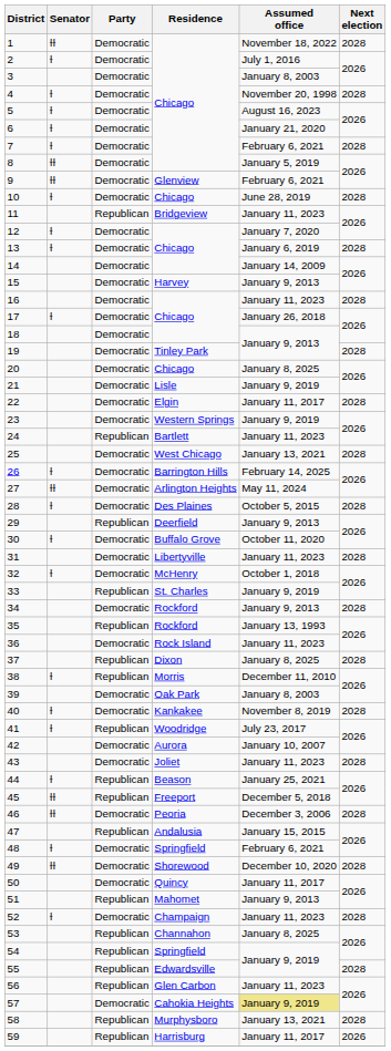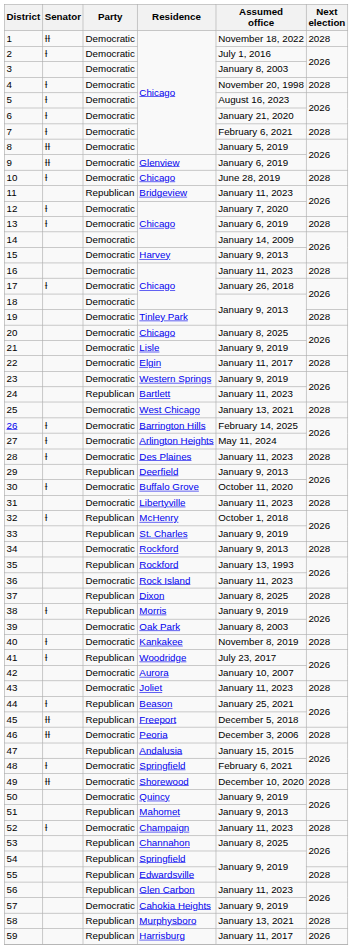 <table class="wikitable sortable">
 <tr>
 <th>District</th>
 <th>Senator</th>
 <th>Party</th>
 <th>Residence</th>
 <th>Assumed<br>office</th>
 <th>Next<br>election</th>
 </tr>
 <tr>
 <td>1</td>
 <td> ƗƗ</td>
 <td>Democratic</td>
 <td rowspan="8"><a href='#'>Chicago</a></td>
 <td>November 18, 2022</td>
 <td>2028</td>
 </tr>
 <tr>
 <td>2</td>
 <td> Ɨ</td>
 <td>Democratic</td>
 <td>July 1, 2016</td>
 <td rowspan="2">2026</td>
 </tr>
 <tr>
 <td>3</td>
 <td></td>
 <td>Democratic</td>
 <td>January 8, 2003</td>
 </tr>
 <tr>
 <td>4</td>
 <td> Ɨ</td>
 <td>Democratic</td>
 <td>November 20, 1998</td>
 <td>2028</td>
 </tr>
 <tr>
 <td>5</td>
 <td> Ɨ</td>
 <td>Democratic</td>
 <td>August 16, 2023</td>
 <td rowspan="2">2026</td>
 </tr>
 <tr>
 <td>6</td>
 <td> Ɨ</td>
 <td>Democratic</td>
 <td>January 21, 2020</td>
 </tr>
 <tr>
 <td>7</td>
 <td> Ɨ</td>
 <td>Democratic</td>
 <td>February 6, 2021</td>
 <td>2028</td>
 </tr>
 <tr>
 <td>8</td>
 <td> ƗƗ</td>
 <td>Democratic</td>
 <td>January 5, 2019</td>
 <td rowspan="2">2026</td>
 </tr>
 <tr>
 <td>9</td>
 <td> ƗƗ</td>
 <td>Democratic</td>
 <td><a href='#'>Glenview</a></td>
-<td>February 6, 2021</td>
+<td>January 6, 2019</td>
 </tr>
 <tr>
 <td>10</td>
 <td> Ɨ</td>
 <td>Democratic</td>
 <td><a href='#'>Chicago</a></td>
 <td>June 28, 2019</td>
 <td>2028</td>
 </tr>
 <tr>
 <td>11</td>
 <td></td>
 <td>Republican</td>
 <td><a href='#'>Bridgeview</a></td>
 <td>January 11, 2023</td>
 <td rowspan="2">2026</td>
 </tr>
 <tr>
 <td>12</td>
 <td> Ɨ</td>
 <td>Democratic</td>
 <td rowspan="3"><a href='#'>Chicago</a></td>
 <td>January 7, 2020</td>
 </tr>
 <tr>
 <td>13</td>
 <td> Ɨ</td>
 <td>Democratic</td>
 <td>January 6, 2019</td>
 <td>2028</td>
 </tr>
 <tr>
 <td>14</td>
 <td></td>
 <td>Democratic</td>
 <td>January 14, 2009</td>
 <td rowspan="2">2026</td>
 </tr>
 <tr>
 <td>15</td>
 <td></td>
 <td>Democratic</td>
 <td><a href='#'>Harvey</a></td>
 <td>January 9, 2013</td>
 </tr>
 <tr>
 <td>16</td>
 <td></td>
 <td>Democratic</td>
 <td rowspan="3"><a href='#'>Chicago</a></td>
 <td>January 11, 2023</td>
 <td>2028</td>
 </tr>
 <tr>
 <td>17</td>
 <td> Ɨ</td>
 <td>Democratic</td>
 <td>January 26, 2018</td>
 <td rowspan="2">2026</td>
 </tr>
 <tr>
 <td>18</td>
 <td></td>
 <td>Democratic</td>
 <td rowspan="2">January 9, 2013</td>
 </tr>
 <tr>
 <td>19</td>
 <td></td>
 <td>Democratic</td>
 <td><a href='#'>Tinley Park</a></td>
 <td>2028</td>
 </tr>
 <tr>
 <td>20</td>
 <td></td>
 <td>Democratic</td>
 <td><a href='#'>Chicago</a></td>
 <td>January 8, 2025</td>
 <td rowspan="2">2026</td>
 </tr>
 <tr>
 <td>21</td>
 <td></td>
 <td>Democratic</td>
 <td><a href='#'>Lisle</a></td>
 <td>January 9, 2019</td>
 </tr>
 <tr>
 <td>22</td>
 <td></td>
 <td>Democratic</td>
 <td><a href='#'>Elgin</a></td>
 <td>January 11, 2017</td>
 <td>2028</td>
 </tr>
 <tr>
 <td>23</td>
 <td></td>
 <td>Democratic</td>
 <td><a href='#'>Western Springs</a></td>
 <td>January 9, 2019</td>
 <td rowspan="2">2026</td>
 </tr>
 <tr>
 <td>24</td>
 <td></td>
 <td>Republican</td>
 <td><a href='#'>Bartlett</a></td>
 <td>January 11, 2023</td>
 </tr>
 <tr>
 <td>25</td>
 <td></td>
 <td>Democratic</td>
 <td><a href='#'>West Chicago</a></td>
 <td>January 13, 2021</td>
 <td>2028</td>
 </tr>
 <tr>
 <td><a href='#'>26</a></td>
 <td> Ɨ</td>
 <td>Democratic</td>
 <td><a href='#'>Barrington Hills</a></td>
 <td>February 14, 2025</td>
 <td rowspan="2">2026</td>
 </tr>
 <tr>
 <td>27</td>
-<td> ƗƗ</td>
+<td> Ɨ</td>
 <td>Democratic</td>
 <td><a href='#'>Arlington Heights</a></td>
 <td>May 11, 2024</td>
 </tr>
 <tr>
 <td>28</td>
 <td> Ɨ</td>
 <td>Democratic</td>
 <td><a href='#'>Des Plaines</a></td>
-<td>October 5, 2015</td>
+<td>January 11, 2023</td>
 <td>2028</td>
 </tr>
 <tr>
 <td>29</td>
 <td></td>
 <td>Republican</td>
 <td><a href='#'>Deerfield</a></td>
 <td>January 9, 2013</td>
 <td rowspan="2">2026</td>
 </tr>
 <tr>
 <td>30</td>
 <td> Ɨ</td>
 <td>Democratic</td>
 <td><a href='#'>Buffalo Grove</a></td>
 <td>October 11, 2020</td>
 </tr>
 <tr>
 <td>31</td>
 <td></td>
 <td>Democratic</td>
 <td><a href='#'>Libertyville</a></td>
 <td>January 11, 2023</td>
 <td>2028</td>
 </tr>
 <tr>
 <td>32</td>
 <td> Ɨ</td>
-<td>Democratic</td>
+<td>Republican</td>
 <td><a href='#'>McHenry</a></td>
 <td>October 1, 2018</td>
 <td rowspan="2">2026</td>
 </tr>
 <tr>
 <td>33</td>
 <td></td>
 <td>Republican</td>
 <td><a href='#'>St. Charles</a></td>
 <td>January 9, 2019</td>
 </tr>
 <tr>
 <td>34</td>
 <td></td>
 <td>Democratic</td>
 <td><a href='#'>Rockford</a></td>
 <td>January 9, 2013</td>
 <td>2028</td>
 </tr>
 <tr>
 <td>35</td>
 <td></td>
 <td>Republican</td>
 <td><a href='#'>Rockford</a></td>
 <td>January 13, 1993</td>
 <td rowspan="2">2026</td>
 </tr>
 <tr>
 <td>36</td>
 <td></td>
 <td>Democratic</td>
 <td><a href='#'>Rock Island</a></td>
 <td>January 11, 2023</td>
 </tr>
 <tr>
 <td>37</td>
 <td></td>
 <td>Republican</td>
 <td><a href='#'>Dixon</a></td>
 <td>January 8, 2025</td>
 <td>2028</td>
 </tr>
 <tr>
 <td>38</td>
 <td> Ɨ</td>
 <td>Republican</td>
 <td><a href='#'>Morris</a></td>
-<td>December 11, 2010</td>
+<td>January 9, 2019</td>
 <td rowspan="2">2026</td>
 </tr>
 <tr>
 <td>39</td>
 <td></td>
 <td>Democratic</td>
 <td><a href='#'>Oak Park</a></td>
 <td>January 8, 2003</td>
 </tr>
 <tr>
 <td>40</td>
 <td> Ɨ</td>
 <td>Democratic</td>
 <td><a href='#'>Kankakee</a></td>
 <td>November 8, 2019</td>
 <td>2028</td>
 </tr>
 <tr>
 <td>41</td>
 <td> Ɨ</td>
 <td>Republican</td>
 <td><a href='#'>Woodridge</a></td>
 <td>July 23, 2017</td>
 <td rowspan="2">2026</td>
 </tr>
 <tr>
 <td>42</td>
 <td></td>
 <td>Democratic</td>
 <td><a href='#'>Aurora</a></td>
 <td>January 10, 2007</td>
 </tr>
 <tr>
 <td>43</td>
 <td></td>
 <td>Democratic</td>
 <td><a href='#'>Joliet</a></td>
 <td>January 11, 2023</td>
 <td>2028</td>
 </tr>
 <tr>
 <td>44</td>
 <td> Ɨ</td>
 <td>Republican</td>
 <td><a href='#'>Beason</a></td>
 <td>January 25, 2021</td>
 <td rowspan="2">2026</td>
 </tr>
 <tr>
 <td>45</td>
 <td> ƗƗ</td>
 <td>Republican</td>
 <td><a href='#'>Freeport</a></td>
 <td>December 5, 2018</td>
 </tr>
 <tr>
 <td>46</td>
 <td> ƗƗ</td>
 <td>Democratic</td>
 <td><a href='#'>Peoria</a></td>
 <td>December 3, 2006</td>
 <td>2028</td>
 </tr>
 <tr>
 <td>47</td>
 <td></td>
 <td>Republican</td>
 <td><a href='#'>Andalusia</a></td>
 <td>January 15, 2015</td>
 <td rowspan="2">2026</td>
 </tr>
 <tr>
 <td>48</td>
 <td> Ɨ</td>
 <td>Democratic</td>
 <td><a href='#'>Springfield</a></td>
 <td>February 6, 2021</td>
 </tr>
 <tr>
 <td>49</td>
 <td> ƗƗ</td>
 <td>Democratic</td>
 <td><a href='#'>Shorewood</a></td>
 <td>December 10, 2020</td>
 <td>2028</td>
 </tr>
 <tr>
 <td>50</td>
 <td></td>
 <td>Democratic</td>
 <td><a href='#'>Quincy</a></td>
-<td>January 11, 2017</td>
+<td>January 9, 2019</td>
 <td rowspan="2">2026</td>
 </tr>
 <tr>
 <td>51</td>
 <td></td>
 <td>Republican</td>
 <td><a href='#'>Mahomet</a></td>
 <td>January 9, 2013</td>
 </tr>
 <tr>
 <td>52</td>
 <td> Ɨ</td>
 <td>Democratic</td>
 <td><a href='#'>Champaign</a></td>
 <td>January 11, 2023</td>
 <td>2028</td>
 </tr>
 <tr>
 <td>53</td>
 <td></td>
 <td>Republican</td>
 <td><a href='#'>Channahon</a></td>
 <td>January 8, 2025</td>
 <td rowspan="2">2026</td>
 </tr>
 <tr>
 <td>54</td>
 <td></td>
 <td>Republican</td>
 <td><a href='#'>Springfield</a></td>
 <td rowspan="2">January 9, 2019</td>
 </tr>
 <tr>
 <td>55</td>
 <td></td>
 <td>Republican</td>
 <td><a href='#'>Edwardsville</a></td>
 <td>2028</td>
 </tr>
 <tr>
 <td>56</td>
 <td></td>
 <td>Republican</td>
 <td><a href='#'>Glen Carbon</a></td>
 <td>January 11, 2023</td>
 <td rowspan="2">2026</td>
 </tr>
 <tr>
 <td>57</td>
 <td></td>
 <td>Democratic</td>
 <td><a href='#'>Cahokia Heights</a></td>
-<td style="background: khaki;">January 9, 2019</td>
+<td>January 9, 2019</td>
 </tr>
 <tr>
 <td>58</td>
 <td></td>
 <td>Republican</td>
 <td><a href='#'>Murphysboro</a></td>
 <td>January 13, 2021</td>
 <td>2028</td>
 </tr>
 <tr>
 <td>59</td>
 <td></td>
 <td>Republican</td>
 <td><a href='#'>Harrisburg</a></td>
 <td>January 11, 2017</td>
 <td>2026</td>
 </tr>
 <tr>
 </tr>
 </table>
